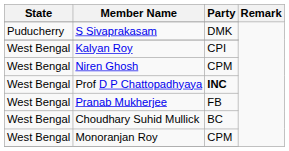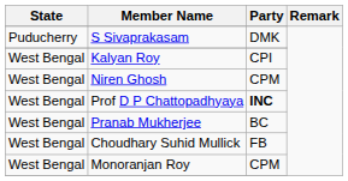 <table class="wikitable sortable">
 <tr>
 <th>State</th>
 <th>Member Name</th>
 <th>Party</th>
 <th>Remark</th>
 </tr>
 <tr>
 </tr>
 <tr>
 <td>Puducherry</td>
 <td><a href='#'>S Sivaprakasam</a></td>
 <td>DMK</td>
 </tr>
 <tr>
 </tr>
 <tr>
 <td>West Bengal</td>
 <td><a href='#'>Kalyan Roy</a></td>
 <td>CPI</td>
 </tr>
 <tr>
 <td>West Bengal</td>
 <td><a href='#'>Niren Ghosh</a></td>
 <td>CPM</td>
 </tr>
 <tr>
 <td>West Bengal</td>
 <td>Prof <a href='#'>D P Chattopadhyaya</a></td>
 <td><strong>INC</strong></td>
 </tr>
 <tr>
 <td>West Bengal</td>
 <td><a href='#'>Pranab Mukherjee</a></td>
-<td>FB</td>
+<td>BC</td>
 </tr>
 <tr>
 <td>West Bengal</td>
 <td>Choudhary Suhid Mullick</td>
-<td>BC</td>
+<td>FB</td>
 </tr>
 <tr>
 <td>West Bengal</td>
 <td>Monoranjan Roy</td>
 <td>CPM</td>
 </tr>
 <tr>
 </tr>
 <tr>
 </tr>
 </table>
